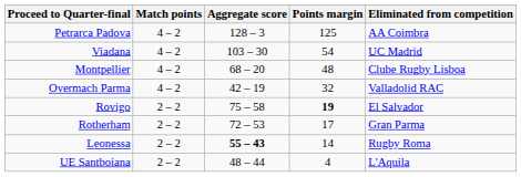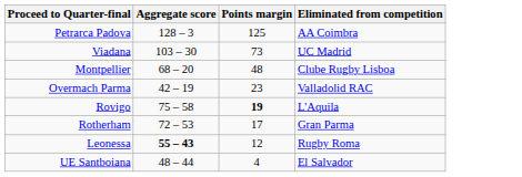 <table class="wikitable" style="text-align: center;">
 <tr>
 <th>Proceed to Quarter-final</th>
-<th>Match points</th>
 <th>Aggregate score</th>
 <th>Points margin</th>
 <th>Eliminated from competition</th>
 </tr>
 <tr>
 <td align="right"><a href='#'>Petrarca Padova</a> </td>
-<td>4 – 2</td>
 <td>128 –  3</td>
 <td>125</td>
 <td align="left"> <a href='#'>AA Coimbra</a></td>
 </tr>
 <tr>
 <td align="right"><a href='#'>Viadana</a> </td>
-<td>4 – 2</td>
 <td>103 – 30</td>
-<td>54</td>
+<td>73</td>
 <td align="left"> <a href='#'>UC Madrid</a></td>
 </tr>
 <tr>
 <td align="right"><a href='#'>Montpellier</a> </td>
-<td>4 – 2</td>
 <td>68 – 20</td>
 <td>48</td>
 <td align="left"> <a href='#'>Clube Rugby Lisboa</a></td>
 </tr>
 <tr>
 <td align="right"><a href='#'>Overmach Parma</a> </td>
-<td>4 – 2</td>
 <td>42 – 19</td>
-<td>32</td>
+<td>23</td>
 <td align="left"> <a href='#'>Valladolid RAC</a></td>
 </tr>
 <tr>
 <td align="right"><a href='#'>Rovigo</a> </td>
-<td>2 – 2</td>
 <td>75 – 58</td>
 <td><strong>19</strong></td>
-<td align="left"> <a href='#'>El Salvador</a></td>
+<td align="left"> <a href='#'>L'Aquila</a></td>
 </tr>
 <tr>
 <td align="right"><a href='#'>Rotherham</a> </td>
-<td>2 – 2</td>
 <td>72 – 53</td>
 <td>17</td>
 <td align="left"> <a href='#'>Gran Parma</a></td>
 </tr>
 <tr>
 <td align="right"><a href='#'>Leonessa</a> </td>
-<td>2 – 2</td>
 <td><strong>55 – 43</strong></td>
-<td>14</td>
+<td>12</td>
 <td align="left"> <a href='#'>Rugby Roma</a></td>
 </tr>
 <tr>
 <td align="right"><a href='#'>UE Santboiana</a> </td>
-<td>2 – 2</td>
 <td>48 – 44</td>
 <td>4</td>
-<td align="left"> <a href='#'>L'Aquila</a></td>
+<td align="left"> <a href='#'>El Salvador</a></td>
 </tr>
 </table>
